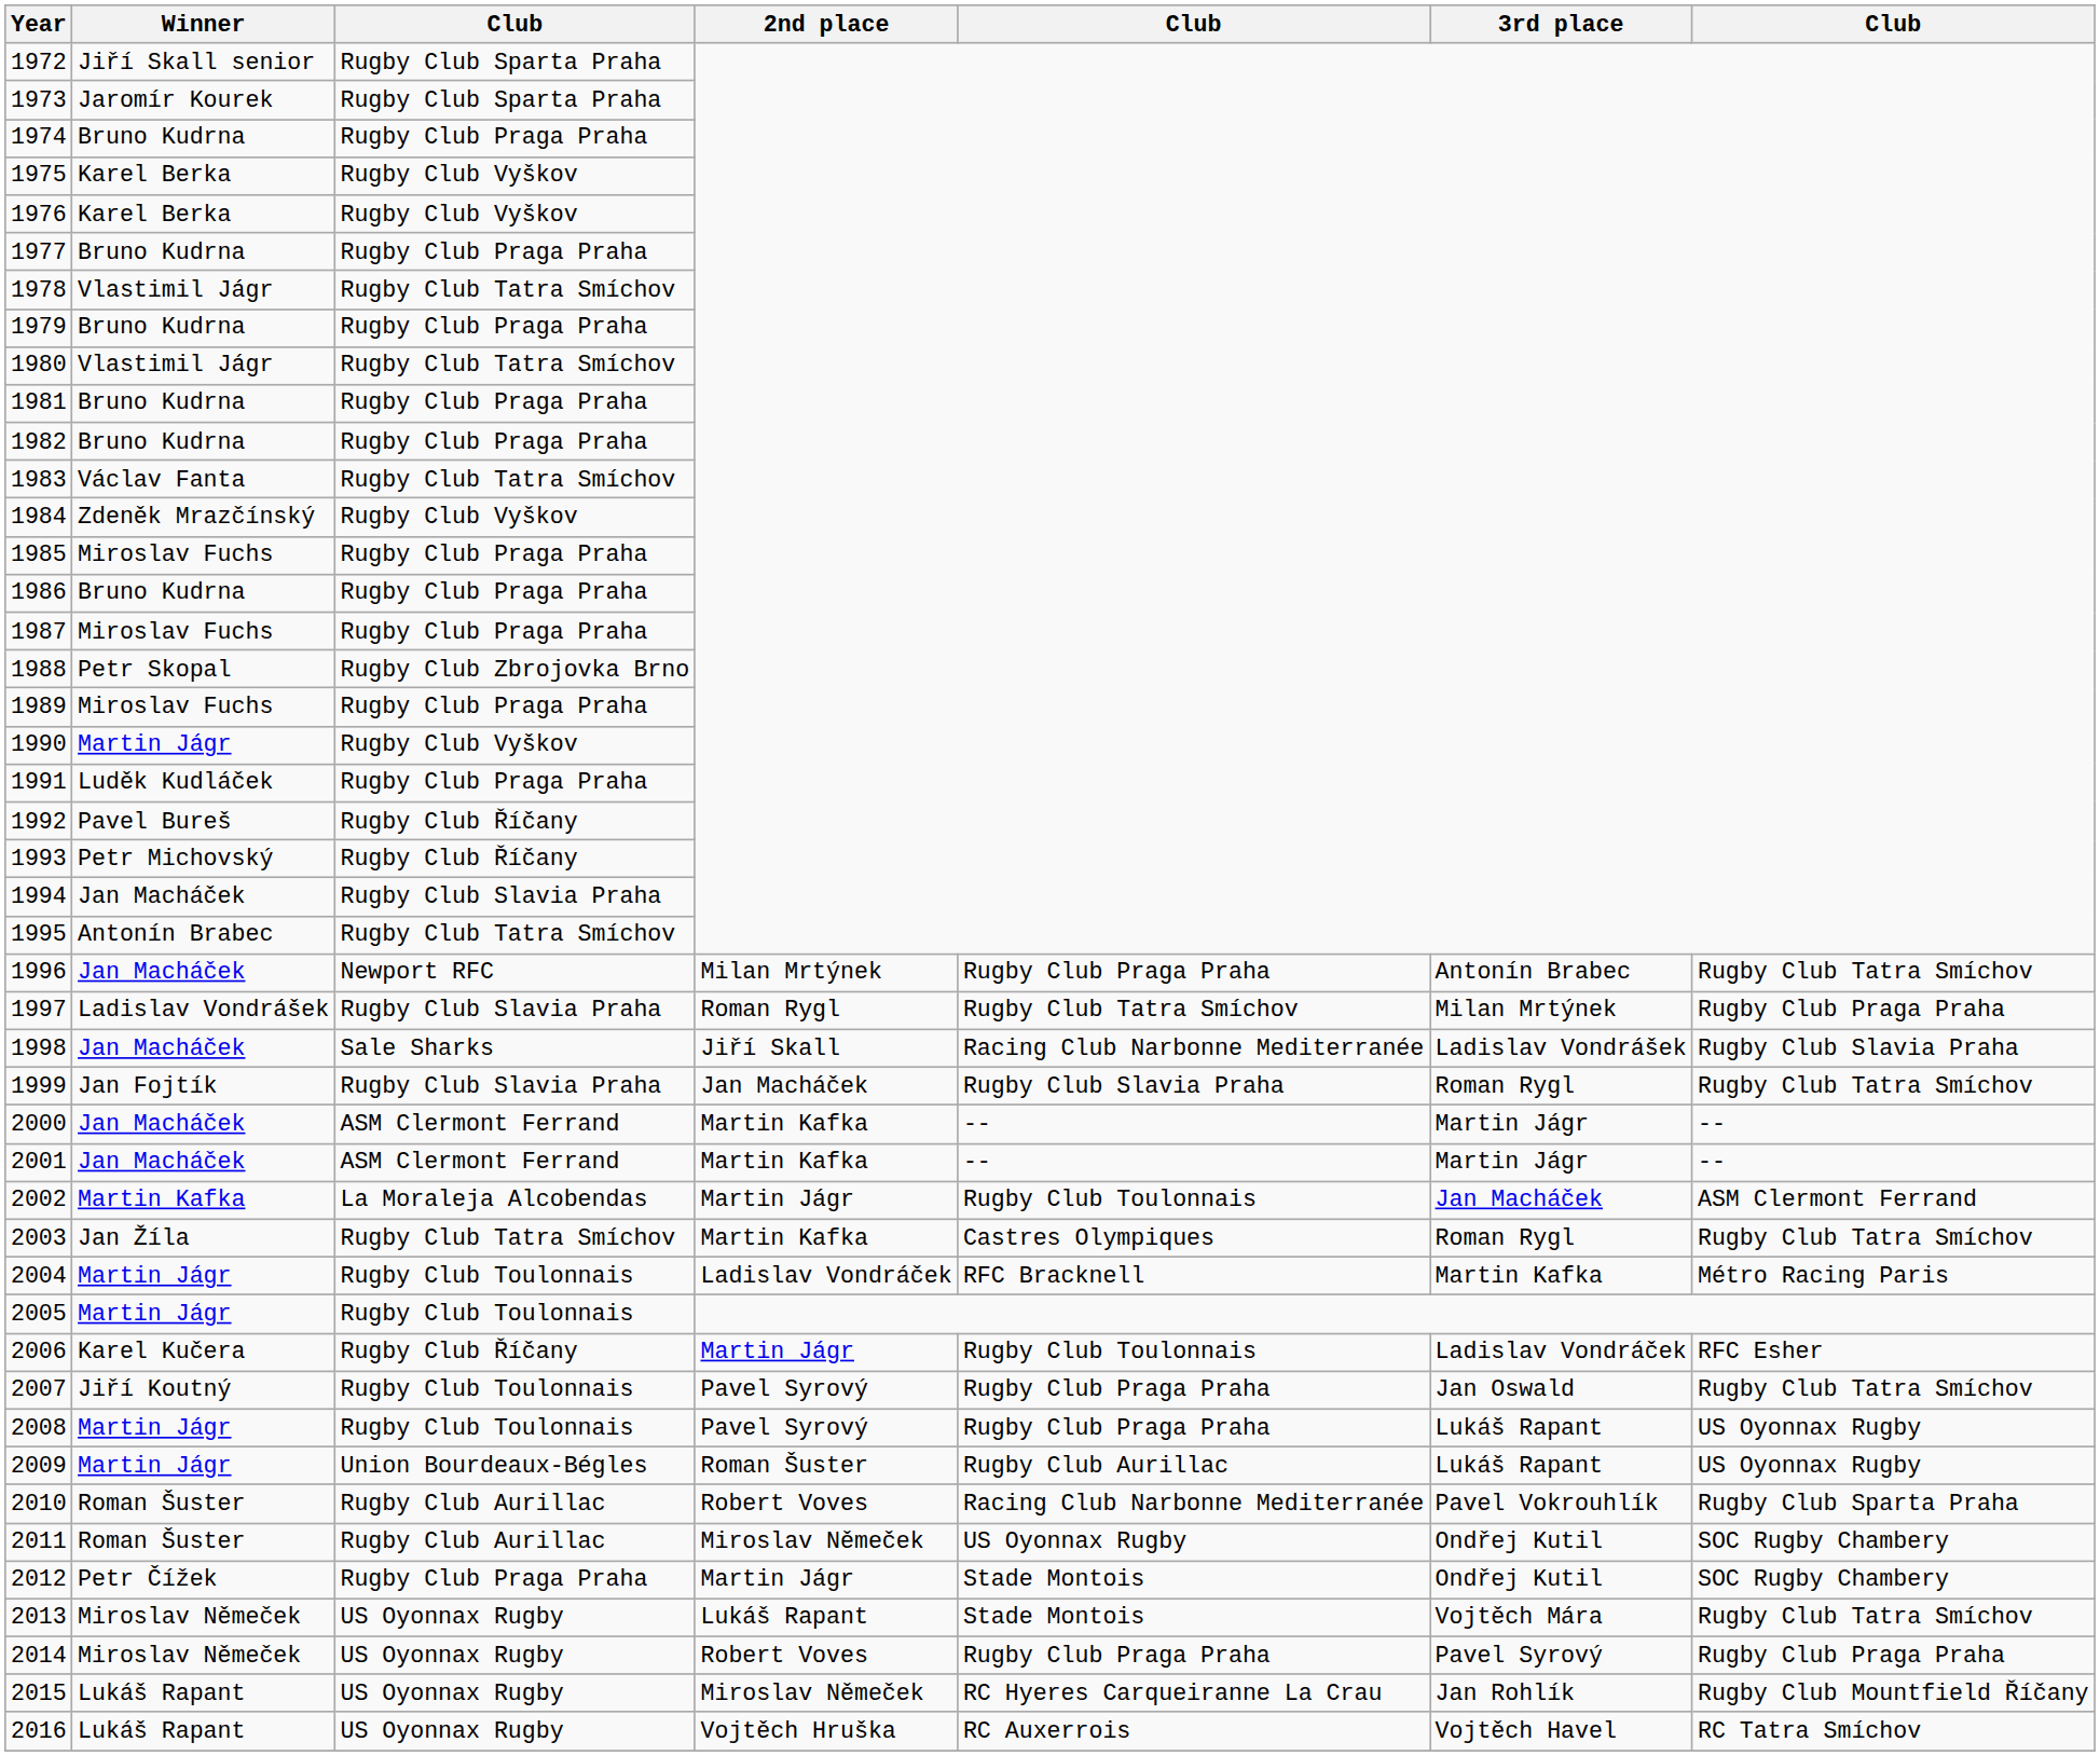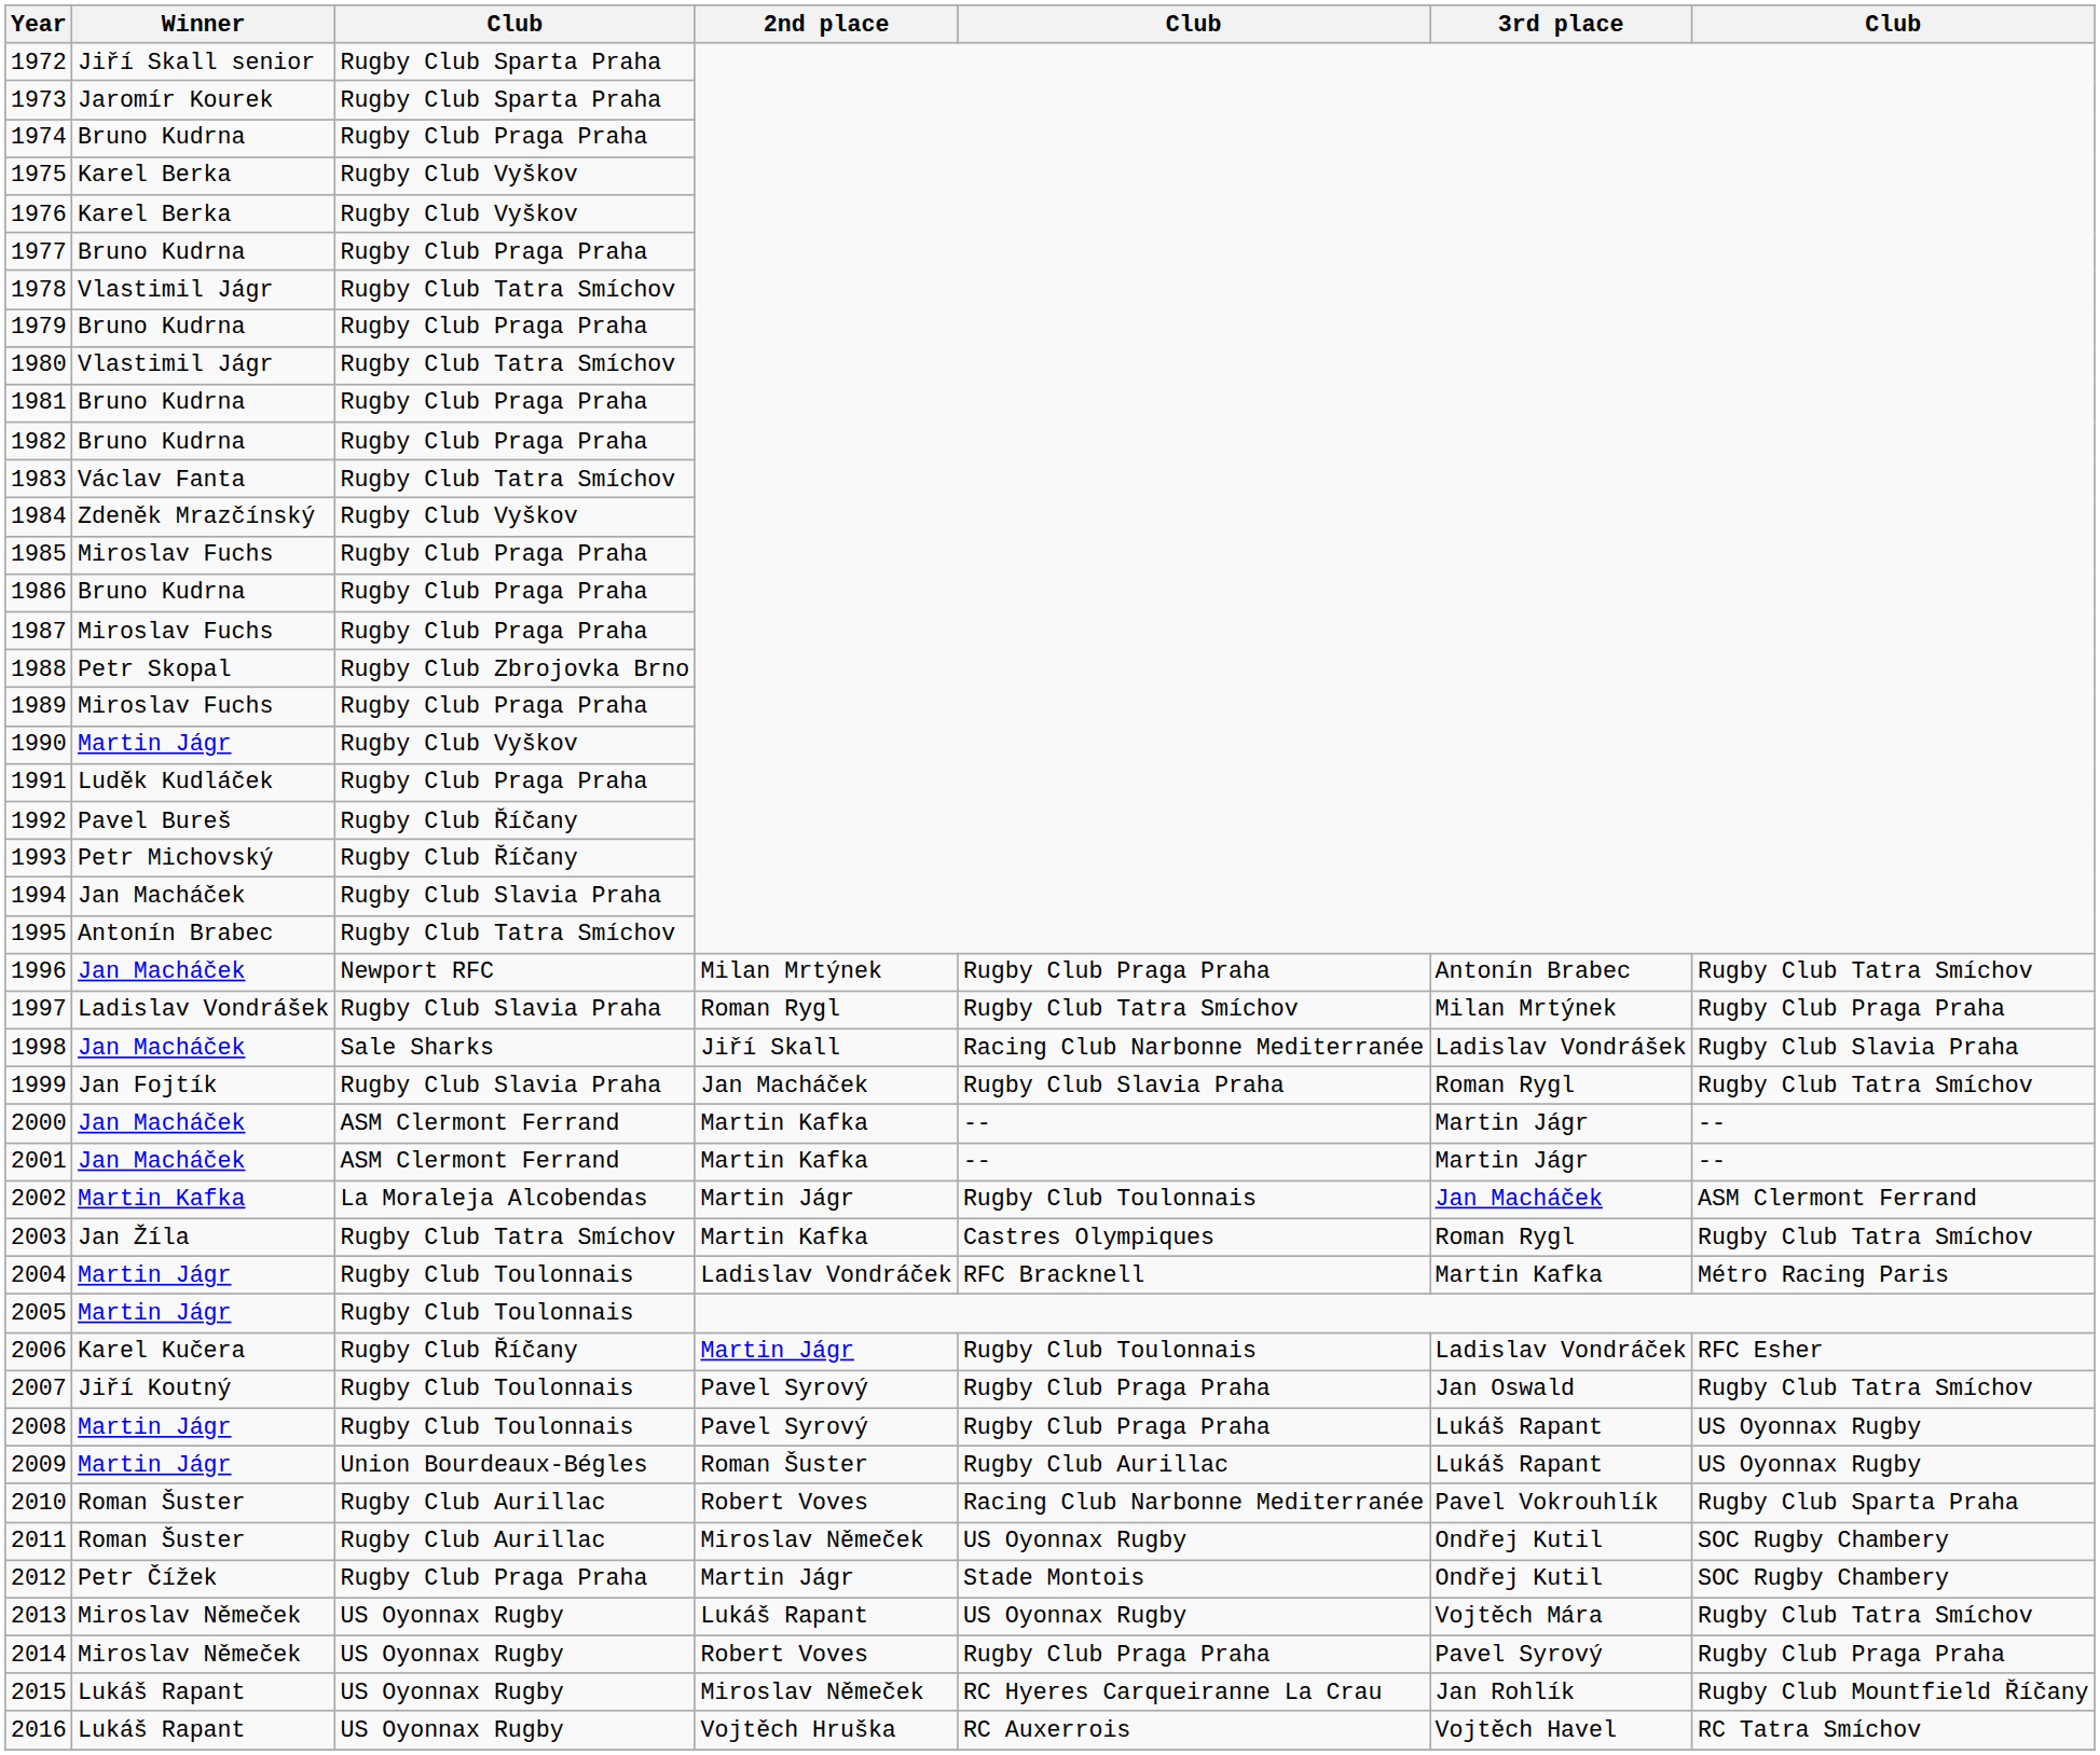 <table class="wikitable">
 <tr>
 <th>Year</th>
 <th>Winner</th>
 <th>Club</th>
 <th>2nd place</th>
 <th>Club</th>
 <th>3rd place</th>
 <th>Club</th>
 </tr>
 <tr>
 <td>1972</td>
 <td>Jiří Skall senior</td>
 <td>Rugby Club Sparta Praha</td>
 </tr>
 <tr>
 <td>1973</td>
 <td>Jaromír Kourek</td>
 <td>Rugby Club Sparta Praha</td>
 </tr>
 <tr>
 <td>1974</td>
 <td>Bruno Kudrna</td>
 <td>Rugby Club Praga Praha</td>
 </tr>
 <tr>
 <td>1975</td>
 <td>Karel Berka</td>
 <td>Rugby Club Vyškov</td>
 </tr>
 <tr>
 <td>1976</td>
 <td>Karel Berka</td>
 <td>Rugby Club Vyškov</td>
 </tr>
 <tr>
 <td>1977</td>
 <td>Bruno Kudrna</td>
 <td>Rugby Club Praga Praha</td>
 </tr>
 <tr>
 <td>1978</td>
 <td>Vlastimil Jágr</td>
 <td>Rugby Club Tatra Smíchov</td>
 </tr>
 <tr>
 <td>1979</td>
 <td>Bruno Kudrna</td>
 <td>Rugby Club Praga Praha</td>
 </tr>
 <tr>
 <td>1980</td>
 <td>Vlastimil Jágr</td>
 <td>Rugby Club Tatra Smíchov</td>
 </tr>
 <tr>
 <td>1981</td>
 <td>Bruno Kudrna</td>
 <td>Rugby Club Praga Praha</td>
 </tr>
 <tr>
 <td>1982</td>
 <td>Bruno Kudrna</td>
 <td>Rugby Club Praga Praha</td>
 </tr>
 <tr>
 <td>1983</td>
 <td>Václav Fanta</td>
 <td>Rugby Club Tatra Smíchov</td>
 </tr>
 <tr>
 <td>1984</td>
 <td>Zdeněk Mrazčínský</td>
 <td>Rugby Club Vyškov</td>
 </tr>
 <tr>
 <td>1985</td>
 <td>Miroslav Fuchs</td>
 <td>Rugby Club Praga Praha</td>
 </tr>
 <tr>
 <td>1986</td>
 <td>Bruno Kudrna</td>
 <td>Rugby Club Praga Praha</td>
 </tr>
 <tr>
 <td>1987</td>
 <td>Miroslav Fuchs</td>
 <td>Rugby Club Praga Praha</td>
 </tr>
 <tr>
 <td>1988</td>
 <td>Petr Skopal</td>
 <td>Rugby Club Zbrojovka Brno</td>
 </tr>
 <tr>
 <td>1989</td>
 <td>Miroslav Fuchs</td>
 <td>Rugby Club Praga Praha</td>
 </tr>
 <tr>
 <td>1990</td>
 <td><a href='#'>Martin Jágr</a></td>
 <td>Rugby Club Vyškov</td>
 </tr>
 <tr>
 <td>1991</td>
 <td>Luděk Kudláček</td>
 <td>Rugby Club Praga Praha</td>
 </tr>
 <tr>
 <td>1992</td>
 <td>Pavel Bureš</td>
 <td>Rugby Club Říčany</td>
 </tr>
 <tr>
 <td>1993</td>
 <td>Petr Michovský</td>
 <td>Rugby Club Říčany</td>
 </tr>
 <tr>
 <td>1994</td>
 <td>Jan Macháček</td>
 <td>Rugby Club Slavia Praha</td>
 </tr>
 <tr>
 <td>1995</td>
 <td>Antonín Brabec</td>
 <td>Rugby Club Tatra Smíchov</td>
 </tr>
 <tr>
 <td>1996</td>
 <td><a href='#'>Jan Macháček</a></td>
 <td>Newport RFC</td>
 <td>Milan Mrtýnek</td>
 <td>Rugby Club Praga Praha</td>
 <td>Antonín Brabec</td>
 <td>Rugby Club Tatra Smíchov</td>
 </tr>
 <tr>
 <td>1997</td>
 <td>Ladislav Vondrášek</td>
 <td>Rugby Club Slavia Praha</td>
 <td>Roman Rygl</td>
 <td>Rugby Club Tatra Smíchov</td>
 <td>Milan Mrtýnek</td>
 <td>Rugby Club Praga Praha</td>
 </tr>
 <tr>
 <td>1998</td>
 <td><a href='#'>Jan Macháček</a></td>
 <td>Sale Sharks</td>
 <td>Jiří Skall</td>
 <td>Racing Club Narbonne Mediterranée</td>
 <td>Ladislav Vondrášek</td>
 <td>Rugby Club Slavia Praha</td>
 </tr>
 <tr>
 <td>1999</td>
 <td>Jan Fojtík</td>
 <td>Rugby Club Slavia Praha</td>
 <td>Jan Macháček</td>
 <td>Rugby Club Slavia Praha</td>
 <td>Roman Rygl</td>
 <td>Rugby Club Tatra Smíchov</td>
 </tr>
 <tr>
 <td>2000</td>
 <td><a href='#'>Jan Macháček</a></td>
 <td>ASM Clermont Ferrand</td>
 <td>Martin Kafka</td>
 <td>--</td>
 <td>Martin Jágr</td>
 <td>--</td>
 </tr>
 <tr>
 <td>2001</td>
 <td><a href='#'>Jan Macháček</a></td>
 <td>ASM Clermont Ferrand</td>
 <td>Martin Kafka</td>
 <td>--</td>
 <td>Martin Jágr</td>
 <td>--</td>
 </tr>
 <tr>
 <td>2002</td>
 <td><a href='#'>Martin Kafka</a></td>
 <td>La Moraleja Alcobendas</td>
 <td>Martin Jágr</td>
 <td>Rugby Club Toulonnais</td>
 <td><a href='#'>Jan Macháček</a></td>
 <td>ASM Clermont Ferrand</td>
 </tr>
 <tr>
 <td>2003</td>
 <td>Jan Žíla</td>
 <td>Rugby Club Tatra Smíchov</td>
 <td>Martin Kafka</td>
 <td>Castres Olympiques</td>
 <td>Roman Rygl</td>
 <td>Rugby Club Tatra Smíchov</td>
 </tr>
 <tr>
 <td>2004</td>
 <td><a href='#'>Martin Jágr</a></td>
 <td>Rugby Club Toulonnais</td>
 <td>Ladislav Vondráček</td>
 <td>RFC Bracknell</td>
 <td>Martin Kafka</td>
 <td>Métro Racing Paris</td>
 </tr>
 <tr>
 <td>2005</td>
 <td><a href='#'>Martin Jágr</a></td>
 <td>Rugby Club Toulonnais</td>
 </tr>
 <tr>
 <td>2006</td>
 <td>Karel Kučera</td>
 <td>Rugby Club Říčany</td>
 <td><a href='#'>Martin Jágr</a></td>
 <td>Rugby Club Toulonnais</td>
 <td>Ladislav Vondráček</td>
 <td>RFC Esher</td>
 </tr>
 <tr>
 <td>2007</td>
 <td>Jiří Koutný</td>
 <td>Rugby Club Toulonnais</td>
 <td>Pavel Syrový</td>
 <td>Rugby Club Praga Praha</td>
 <td>Jan Oswald</td>
 <td>Rugby Club Tatra Smíchov</td>
 </tr>
 <tr>
 <td>2008</td>
 <td><a href='#'>Martin Jágr</a></td>
 <td>Rugby Club Toulonnais</td>
 <td>Pavel Syrový</td>
 <td>Rugby Club Praga Praha</td>
 <td>Lukáš Rapant</td>
 <td>US Oyonnax Rugby</td>
 </tr>
 <tr>
 <td>2009</td>
 <td><a href='#'>Martin Jágr</a></td>
 <td>Union Bourdeaux-Bégles</td>
 <td>Roman Šuster</td>
 <td>Rugby Club Aurillac</td>
 <td>Lukáš Rapant</td>
 <td>US Oyonnax Rugby</td>
 </tr>
 <tr>
 <td>2010</td>
 <td>Roman Šuster</td>
 <td>Rugby Club Aurillac</td>
 <td>Robert Voves</td>
 <td>Racing Club Narbonne Mediterranée</td>
 <td>Pavel Vokrouhlík</td>
 <td>Rugby Club Sparta Praha</td>
 </tr>
 <tr>
 <td>2011</td>
 <td>Roman Šuster</td>
 <td>Rugby Club Aurillac</td>
 <td>Miroslav Němeček</td>
 <td>US Oyonnax Rugby</td>
 <td>Ondřej Kutil</td>
 <td>SOC Rugby Chambery</td>
 </tr>
 <tr>
 <td>2012</td>
 <td>Petr Čížek</td>
 <td>Rugby Club Praga Praha</td>
 <td>Martin Jágr</td>
 <td>Stade Montois</td>
 <td>Ondřej Kutil</td>
 <td>SOC Rugby Chambery</td>
 </tr>
 <tr>
 <td>2013</td>
 <td>Miroslav Němeček</td>
 <td>US Oyonnax Rugby</td>
 <td>Lukáš Rapant</td>
-<td>Stade Montois</td>
+<td>US Oyonnax Rugby</td>
 <td>Vojtěch Mára</td>
 <td>Rugby Club Tatra Smíchov</td>
 </tr>
 <tr>
 <td>2014</td>
 <td>Miroslav Němeček</td>
 <td>US Oyonnax Rugby</td>
 <td>Robert Voves</td>
 <td>Rugby Club Praga Praha</td>
 <td>Pavel Syrový</td>
 <td>Rugby Club Praga Praha</td>
 </tr>
 <tr>
 <td>2015</td>
 <td>Lukáš Rapant</td>
 <td>US Oyonnax Rugby</td>
 <td>Miroslav Němeček</td>
 <td>RC Hyeres Carqueiranne La Crau</td>
 <td>Jan Rohlík</td>
 <td>Rugby Club Mountfield Říčany</td>
 </tr>
 <tr>
 <td>2016</td>
 <td>Lukáš Rapant</td>
 <td>US Oyonnax Rugby</td>
 <td>Vojtěch Hruška</td>
 <td>RC Auxerrois</td>
 <td>Vojtěch Havel</td>
 <td>RC Tatra Smíchov</td>
 </tr>
 <tr>
 </tr>
 </table>
